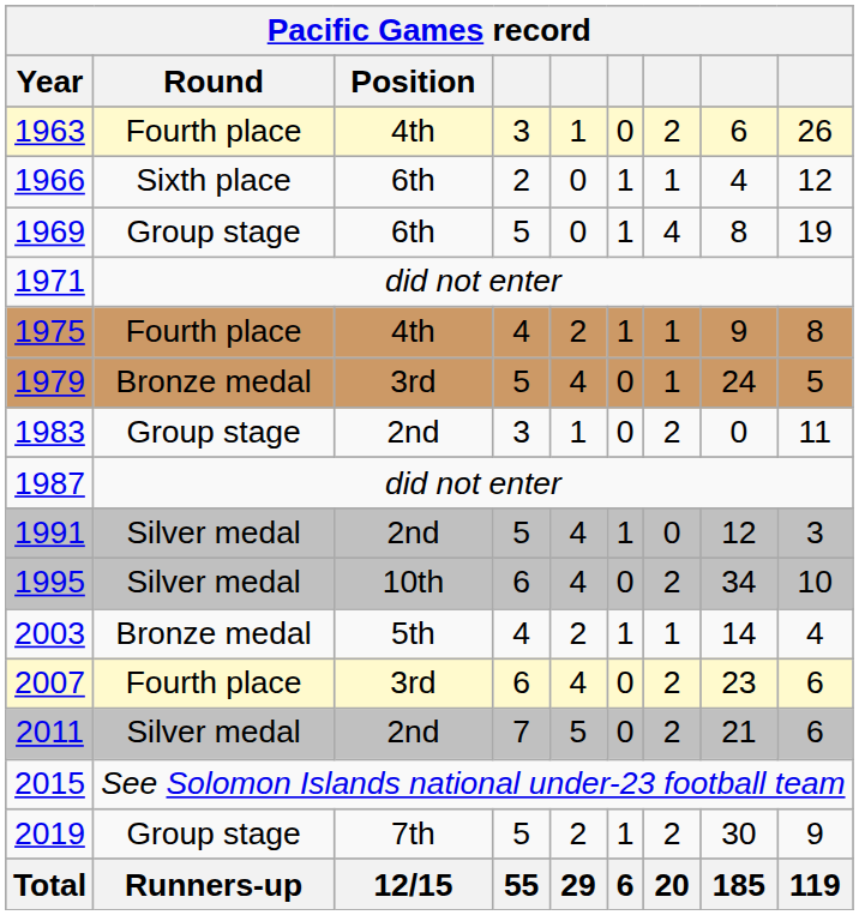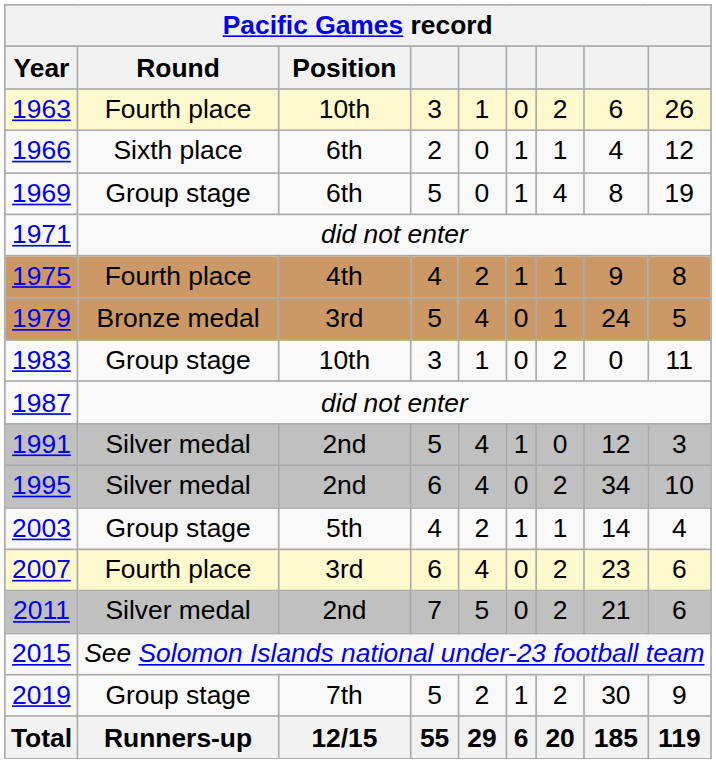 <table class="wikitable" style="text-align:center;">
 <tr>
 <th colspan="9"><a href='#'>Pacific Games</a> record</th>
 </tr>
 <tr>
 <th>Year</th>
 <th>Round</th>
 <th>Position</th>
 <th></th>
 <th></th>
 <th></th>
 <th></th>
 <th></th>
 <th></th>
 </tr>
 <tr style="background:LemonChiffon;">
 <td> <a href='#'>1963</a></td>
 <td>Fourth place</td>
-<td>4th</td>
+<td>10th</td>
 <td>3</td>
 <td>1</td>
 <td>0</td>
 <td>2</td>
 <td>6</td>
 <td>26</td>
 </tr>
 <tr>
 <td> <a href='#'>1966</a></td>
 <td>Sixth place</td>
 <td>6th</td>
 <td>2</td>
 <td>0</td>
 <td>1</td>
 <td>1</td>
 <td>4</td>
 <td>12</td>
 </tr>
 <tr>
 <td> <a href='#'>1969</a></td>
 <td>Group stage</td>
 <td>6th</td>
 <td>5</td>
 <td>0</td>
 <td>1</td>
 <td>4</td>
 <td>8</td>
 <td>19</td>
 </tr>
 <tr>
 <td> <a href='#'>1971</a></td>
 <td Colspan=8><em>did not enter</em></td>
 </tr>
 <tr style="background:#CC9966;">
 <td> <a href='#'>1975</a></td>
 <td>Fourth place</td>
 <td>4th</td>
 <td>4</td>
 <td>2</td>
 <td>1</td>
 <td>1</td>
 <td>9</td>
 <td>8</td>
 </tr>
 <tr style="background:#CC9966;">
 <td> <a href='#'>1979</a></td>
 <td>Bronze medal</td>
 <td>3rd</td>
 <td>5</td>
 <td>4</td>
 <td>0</td>
 <td>1</td>
 <td>24</td>
 <td>5</td>
 </tr>
 <tr>
 <td> <a href='#'>1983</a></td>
 <td>Group stage</td>
-<td>2nd</td>
+<td>10th</td>
 <td>3</td>
 <td>1</td>
 <td>0</td>
 <td>2</td>
 <td>0</td>
 <td>11</td>
 </tr>
 <tr>
 <td> <a href='#'>1987</a></td>
 <td Colspan=8><em>did not enter</em></td>
 </tr>
 <tr style="background:silver">
 <td> <a href='#'>1991</a></td>
 <td>Silver medal</td>
 <td>2nd</td>
 <td>5</td>
 <td>4</td>
 <td>1</td>
 <td>0</td>
 <td>12</td>
 <td>3</td>
 </tr>
 <tr style="background:silver">
 <td> <a href='#'>1995</a></td>
 <td>Silver medal</td>
-<td>10th</td>
+<td>2nd</td>
 <td>6</td>
 <td>4</td>
 <td>0</td>
 <td>2</td>
 <td>34</td>
 <td>10</td>
 </tr>
 <tr>
 <td> <a href='#'>2003</a></td>
-<td>Bronze medal</td>
+<td>Group stage</td>
 <td>5th</td>
 <td>4</td>
 <td>2</td>
 <td>1</td>
 <td>1</td>
 <td>14</td>
 <td>4</td>
 </tr>
 <tr style="background:LemonChiffon;">
 <td> <a href='#'>2007</a></td>
 <td>Fourth place</td>
 <td>3rd</td>
 <td>6</td>
 <td>4</td>
 <td>0</td>
 <td>2</td>
 <td>23</td>
 <td>6</td>
 </tr>
 <tr style="background:silver">
 <td> <a href='#'>2011</a></td>
 <td>Silver medal</td>
 <td>2nd</td>
 <td>7</td>
 <td>5</td>
 <td>0</td>
 <td>2</td>
 <td>21</td>
 <td>6</td>
 </tr>
 <tr>
 <td> <a href='#'>2015</a></td>
 <td colspan=8><em>See <a href='#'>Solomon Islands national under-23 football team</a></em></td>
 </tr>
 <tr>
 <td> <a href='#'>2019</a></td>
 <td>Group stage</td>
 <td>7th</td>
 <td>5</td>
 <td>2</td>
 <td>1</td>
 <td>2</td>
 <td>30</td>
 <td>9</td>
 </tr>
 <tr>
 <th>Total</th>
 <th>Runners-up</th>
 <th>12/15</th>
 <th>55</th>
 <th>29</th>
 <th>6</th>
 <th>20</th>
 <th>185</th>
 <th>119</th>
 </tr>
 </table>
